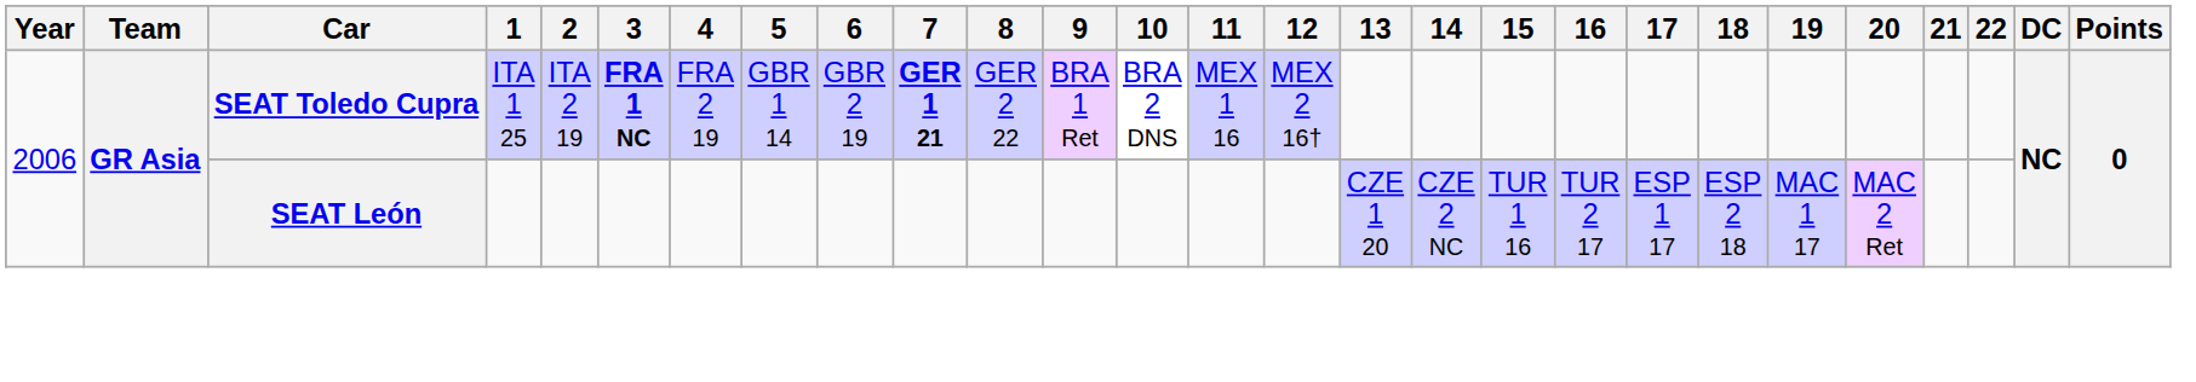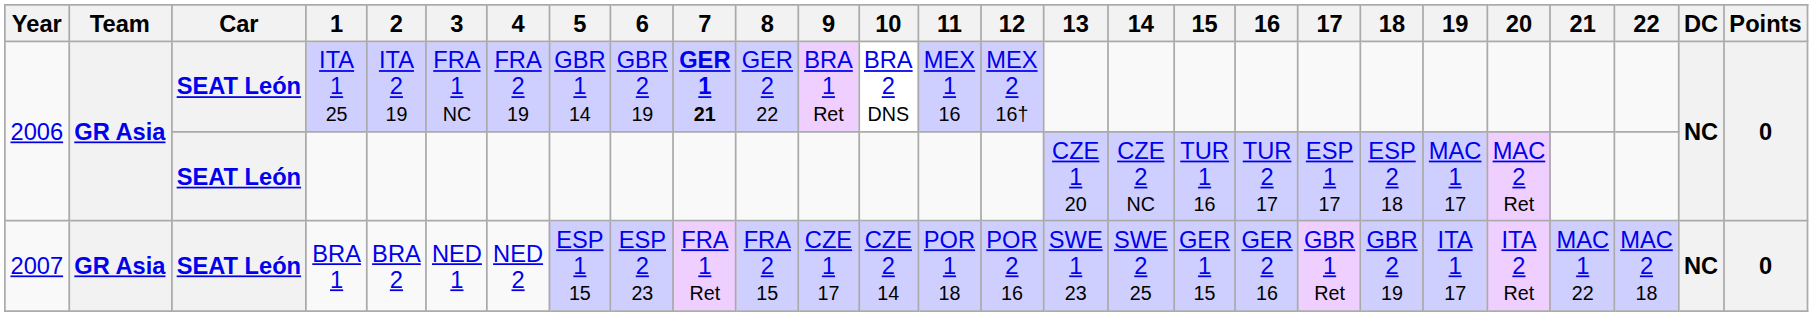 <table class="wikitable" style="text-align:center; font-size:85%">
 <tr>
 <th>Year</th>
 <th>Team</th>
 <th>Car</th>
 <th>1</th>
 <th>2</th>
 <th>3</th>
 <th>4</th>
 <th>5</th>
 <th>6</th>
 <th>7</th>
 <th>8</th>
 <th>9</th>
 <th>10</th>
 <th>11</th>
 <th>12</th>
 <th>13</th>
 <th>14</th>
 <th>15</th>
 <th>16</th>
 <th>17</th>
 <th>18</th>
 <th>19</th>
 <th>20</th>
 <th>21</th>
 <th>22</th>
 <th>DC</th>
 <th>Points</th>
 </tr>
 <tr>
 <td rowspan=2><a href='#'>2006</a></td>
 <th rowspan=2><a href='#'>GR Asia</a></th>
-<th><a href='#'>SEAT Toledo Cupra</a></th>
+<th><a href='#'>SEAT León</a></th>
 <td style="background:#cfcfff;"><a href='#'>ITA<br>1</a><br><small>25</small></td>
 <td style="background:#cfcfff;"><a href='#'>ITA<br>2</a><br><small>19</small></td>
-<td style="background:#cfcfff;"><strong><a href='#'>FRA<br>1</a><br><small>NC</small></strong></td>
+<td style="background:#cfcfff;"><a href='#'>FRA<br>1</a><br><small>NC</small></td>
 <td style="background:#cfcfff;"><a href='#'>FRA<br>2</a><br><small>19</small></td>
 <td style="background:#cfcfff;"><a href='#'>GBR<br>1</a><br><small>14</small></td>
 <td style="background:#cfcfff;"><a href='#'>GBR<br>2</a><br><small>19</small></td>
 <td style="background:#cfcfff;"><strong><a href='#'>GER<br>1</a><br><small>21</small></strong></td>
 <td style="background:#cfcfff;"><a href='#'>GER<br>2</a><br><small>22</small></td>
 <td style="background:#efcfff;"><a href='#'>BRA<br>1</a><br><small>Ret</small></td>
 <td style="background:#ffffff;"><a href='#'>BRA<br>2</a><br><small>DNS</small></td>
 <td style="background:#cfcfff;"><a href='#'>MEX<br>1</a><br><small>16</small></td>
 <td style="background:#cfcfff;"><a href='#'>MEX<br>2</a><br><small>16†</small></td>
 <td></td>
 <td></td>
 <td></td>
 <td></td>
 <td></td>
 <td></td>
 <td></td>
 <td></td>
 <td></td>
 <td></td>
 <th rowspan=2>NC</th>
 <th rowspan=2>0</th>
 </tr>
 <tr>
 <th><a href='#'>SEAT León</a></th>
 <td></td>
 <td></td>
 <td></td>
 <td></td>
 <td></td>
 <td></td>
 <td></td>
 <td></td>
 <td></td>
 <td></td>
 <td></td>
 <td></td>
 <td style="background:#cfcfff;"><a href='#'>CZE<br>1</a><br><small>20</small></td>
 <td style="background:#cfcfff;"><a href='#'>CZE<br>2</a><br><small>NC</small></td>
 <td style="background:#cfcfff;"><a href='#'>TUR<br>1</a><br><small>16</small></td>
 <td style="background:#cfcfff;"><a href='#'>TUR<br>2</a><br><small>17</small></td>
 <td style="background:#cfcfff;"><a href='#'>ESP<br>1</a><br><small>17</small></td>
 <td style="background:#cfcfff;"><a href='#'>ESP<br>2</a><br><small>18</small></td>
 <td style="background:#cfcfff;"><a href='#'>MAC<br>1</a><br><small>17</small></td>
 <td style="background:#efcfff;"><a href='#'>MAC<br>2</a><br><small>Ret</small></td>
 <td></td>
 <td></td>
 </tr>
+<tr>
+<td><a href='#'>2007</a></td>
+<th><a href='#'>GR Asia</a></th>
+<th><a href='#'>SEAT León</a></th>
+<td><a href='#'>BRA<br>1</a></td>
+<td><a href='#'>BRA<br>2</a></td>
+<td><a href='#'>NED<br>1</a></td>
+<td><a href='#'>NED<br>2</a></td>
+<td style="background:#cfcfff;"><a href='#'>ESP<br>1</a><br><small>15</small></td>
+<td style="background:#cfcfff;"><a href='#'>ESP<br>2</a><br><small>23</small></td>
+<td style="background:#efcfff;"><a href='#'>FRA<br>1</a><br><small>Ret</small></td>
+<td style="background:#cfcfff;"><a href='#'>FRA<br>2</a><br><small>15</small></td>
+<td style="background:#cfcfff;"><a href='#'>CZE<br>1</a><br><small>17</small></td>
+<td style="background:#cfcfff;"><a href='#'>CZE<br>2</a><br><small>14</small></td>
+<td style="background:#cfcfff;"><a href='#'>POR<br>1</a><br><small>18</small></td>
+<td style="background:#cfcfff;"><a href='#'>POR<br>2</a><br><small>16</small></td>
+<td style="background:#cfcfff;"><a href='#'>SWE<br>1</a><br><small>23</small></td>
+<td style="background:#cfcfff;"><a href='#'>SWE<br>2</a><br><small>25</small></td>
+<td style="background:#cfcfff;"><a href='#'>GER<br>1</a><br><small>15</small></td>
+<td style="background:#cfcfff;"><a href='#'>GER<br>2</a><br><small>16</small></td>
+<td style="background:#efcfff;"><a href='#'>GBR<br>1</a><br><small>Ret</small></td>
+<td style="background:#cfcfff;"><a href='#'>GBR<br>2</a><br><small>19</small></td>
+<td style="background:#cfcfff;"><a href='#'>ITA<br>1</a><br><small>17</small></td>
+<td style="background:#efcfff;"><a href='#'>ITA<br>2</a><br><small>Ret</small></td>
+<td style="background:#cfcfff;"><a href='#'>MAC<br>1</a><br><small>22</small></td>
+<td style="background:#cfcfff;"><a href='#'>MAC<br>2</a><br><small>18</small></td>
+<th>NC</th>
+<th>0</th>
+</tr>
 </table>
